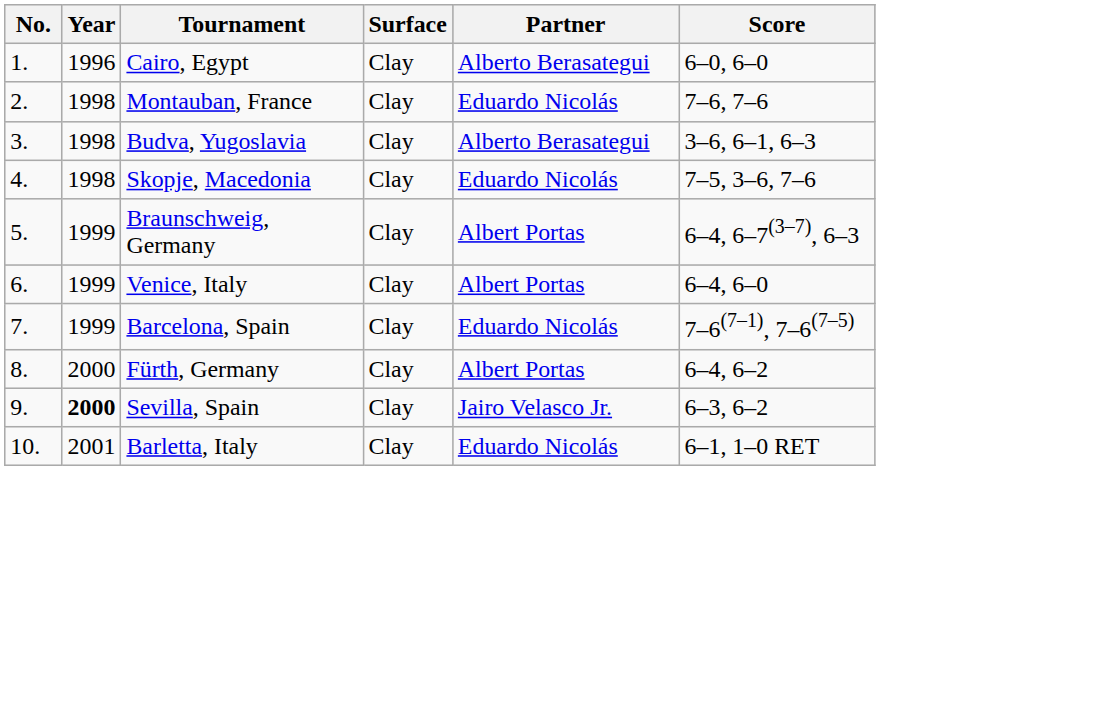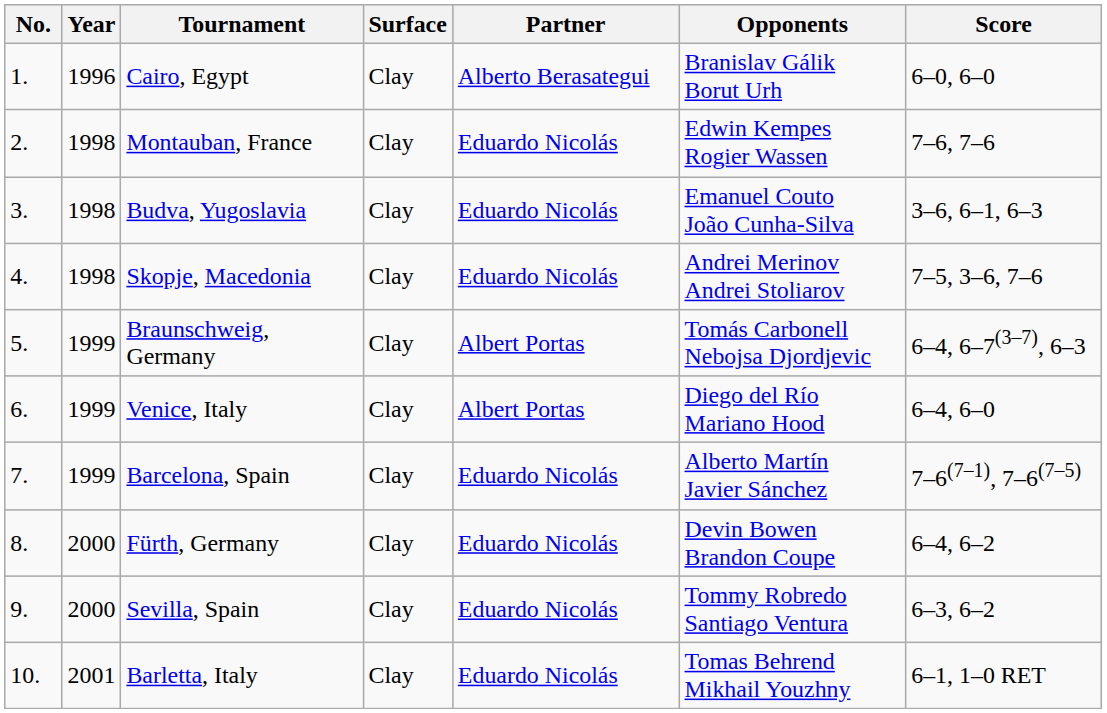 <table class="sortable wikitable" style=font-size:97%>
 <tr>
 <th style="width:30px">No.</th>
 <th style="width:30px">Year</th>
 <th style="width:150px">Tournament</th>
 <th style="width:50px">Surface</th>
 <th style="width:140px">Partner</th>
+<th style="width:140px">Opponents</th>
 <th style="width:120px" class="unsortable">Score</th>
 </tr>
 <tr>
 <td>1.</td>
 <td>1996</td>
 <td><a href='#'>Cairo</a>, Egypt</td>
 <td>Clay</td>
 <td> <a href='#'>Alberto Berasategui</a></td>
+<td> <a href='#'>Branislav Gálik</a><br> <a href='#'>Borut Urh</a></td>
 <td>6–0, 6–0</td>
 </tr>
 <tr>
 <td>2.</td>
 <td>1998</td>
 <td><a href='#'>Montauban</a>, France</td>
 <td>Clay</td>
 <td> <a href='#'>Eduardo Nicolás</a></td>
+<td> <a href='#'>Edwin Kempes</a><br> <a href='#'>Rogier Wassen</a></td>
 <td>7–6, 7–6</td>
 </tr>
 <tr>
 <td>3.</td>
 <td>1998</td>
 <td><a href='#'>Budva</a>, <a href='#'>Yugoslavia</a></td>
 <td>Clay</td>
-<td> <a href='#'>Alberto Berasategui</a></td>
+<td> <a href='#'>Eduardo Nicolás</a></td>
+<td> <a href='#'>Emanuel Couto</a><br> <a href='#'>João Cunha-Silva</a></td>
 <td>3–6, 6–1, 6–3</td>
 </tr>
 <tr>
 <td>4.</td>
 <td>1998</td>
 <td><a href='#'>Skopje</a>, <a href='#'>Macedonia</a></td>
 <td>Clay</td>
 <td> <a href='#'>Eduardo Nicolás</a></td>
+<td> <a href='#'>Andrei Merinov</a><br> <a href='#'>Andrei Stoliarov</a></td>
 <td>7–5, 3–6, 7–6</td>
 </tr>
 <tr>
 <td>5.</td>
 <td>1999</td>
 <td><a href='#'>Braunschweig</a>, Germany</td>
 <td>Clay</td>
 <td> <a href='#'>Albert Portas</a></td>
+<td> <a href='#'>Tomás Carbonell</a><br> <a href='#'>Nebojsa Djordjevic</a></td>
 <td>6–4, 6–7<sup>(3–7)</sup>, 6–3</td>
 </tr>
 <tr>
 <td>6.</td>
 <td>1999</td>
 <td><a href='#'>Venice</a>, Italy</td>
 <td>Clay</td>
 <td> <a href='#'>Albert Portas</a></td>
+<td> <a href='#'>Diego del Río</a><br> <a href='#'>Mariano Hood</a></td>
 <td>6–4, 6–0</td>
 </tr>
 <tr>
 <td>7.</td>
 <td>1999</td>
 <td><a href='#'>Barcelona</a>, Spain</td>
 <td>Clay</td>
 <td> <a href='#'>Eduardo Nicolás</a></td>
+<td> <a href='#'>Alberto Martín</a><br> <a href='#'>Javier Sánchez</a></td>
 <td>7–6<sup>(7–1)</sup>, 7–6<sup>(7–5)</sup></td>
 </tr>
 <tr>
 <td>8.</td>
 <td>2000</td>
 <td><a href='#'>Fürth</a>, Germany</td>
 <td>Clay</td>
-<td> <a href='#'>Albert Portas</a></td>
+<td> <a href='#'>Eduardo Nicolás</a></td>
+<td> <a href='#'>Devin Bowen</a><br> <a href='#'>Brandon Coupe</a></td>
 <td>6–4, 6–2</td>
 </tr>
 <tr>
 <td>9.</td>
-<td><strong>2000</strong></td>
+<td>2000</td>
 <td><a href='#'>Sevilla</a>, Spain</td>
 <td>Clay</td>
-<td> <a href='#'>Jairo Velasco Jr.</a></td>
+<td> <a href='#'>Eduardo Nicolás</a></td>
+<td> <a href='#'>Tommy Robredo</a><br> <a href='#'>Santiago Ventura</a></td>
 <td>6–3, 6–2</td>
 </tr>
 <tr>
 <td>10.</td>
 <td>2001</td>
 <td><a href='#'>Barletta</a>, Italy</td>
 <td>Clay</td>
 <td> <a href='#'>Eduardo Nicolás</a></td>
+<td> <a href='#'>Tomas Behrend</a><br> <a href='#'>Mikhail Youzhny</a></td>
 <td>6–1, 1–0 RET</td>
 </tr>
 </table>
